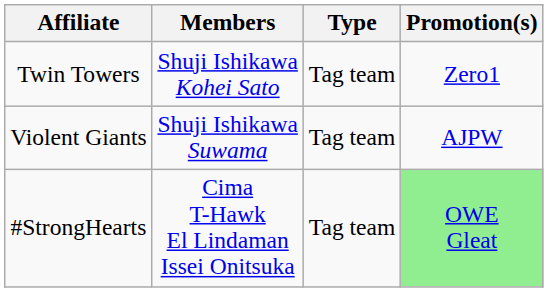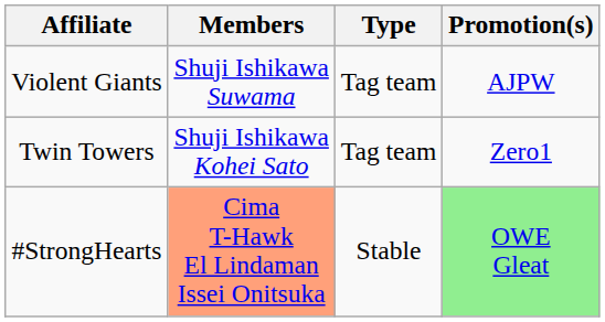 <table class="wikitable sortable" style="text-align:center;">
 <tr>
 <th>Affiliate</th>
 <th>Members</th>
 <th>Type</th>
 <th>Promotion(s)</th>
 </tr>
 <tr>
+<td>Violent Giants</td>
+<td><a href='#'>Shuji Ishikawa</a><br><em><a href='#'>Suwama</a></em></td>
+<td>Tag team</td>
+<td><a href='#'>AJPW</a></td>
+</tr>
+<tr>
 <td>Twin Towers</td>
 <td><a href='#'>Shuji Ishikawa</a><br><em><a href='#'>Kohei Sato</a></em></td>
 <td>Tag team</td>
 <td><a href='#'>Zero1</a></td>
 </tr>
 <tr>
-<td>Violent Giants</td>
-<td><a href='#'>Shuji Ishikawa</a><br><em><a href='#'>Suwama</a></em></td>
-<td>Tag team</td>
-<td><a href='#'>AJPW</a></td>
-</tr>
-<tr>
 <td>#StrongHearts</td>
-<td><a href='#'>Cima</a><br><a href='#'>T-Hawk</a><br><a href='#'>El Lindaman</a><br><a href='#'>Issei Onitsuka</a></td>
-<td>Tag team</td>
+<td style="background: lightsalmon;"><a href='#'>Cima</a><br><a href='#'>T-Hawk</a><br><a href='#'>El Lindaman</a><br><a href='#'>Issei Onitsuka</a></td>
+<td>Stable</td>
 <td style="background: lightgreen;"><a href='#'>OWE</a><br><a href='#'>Gleat</a></td>
 </tr>
 </table>
